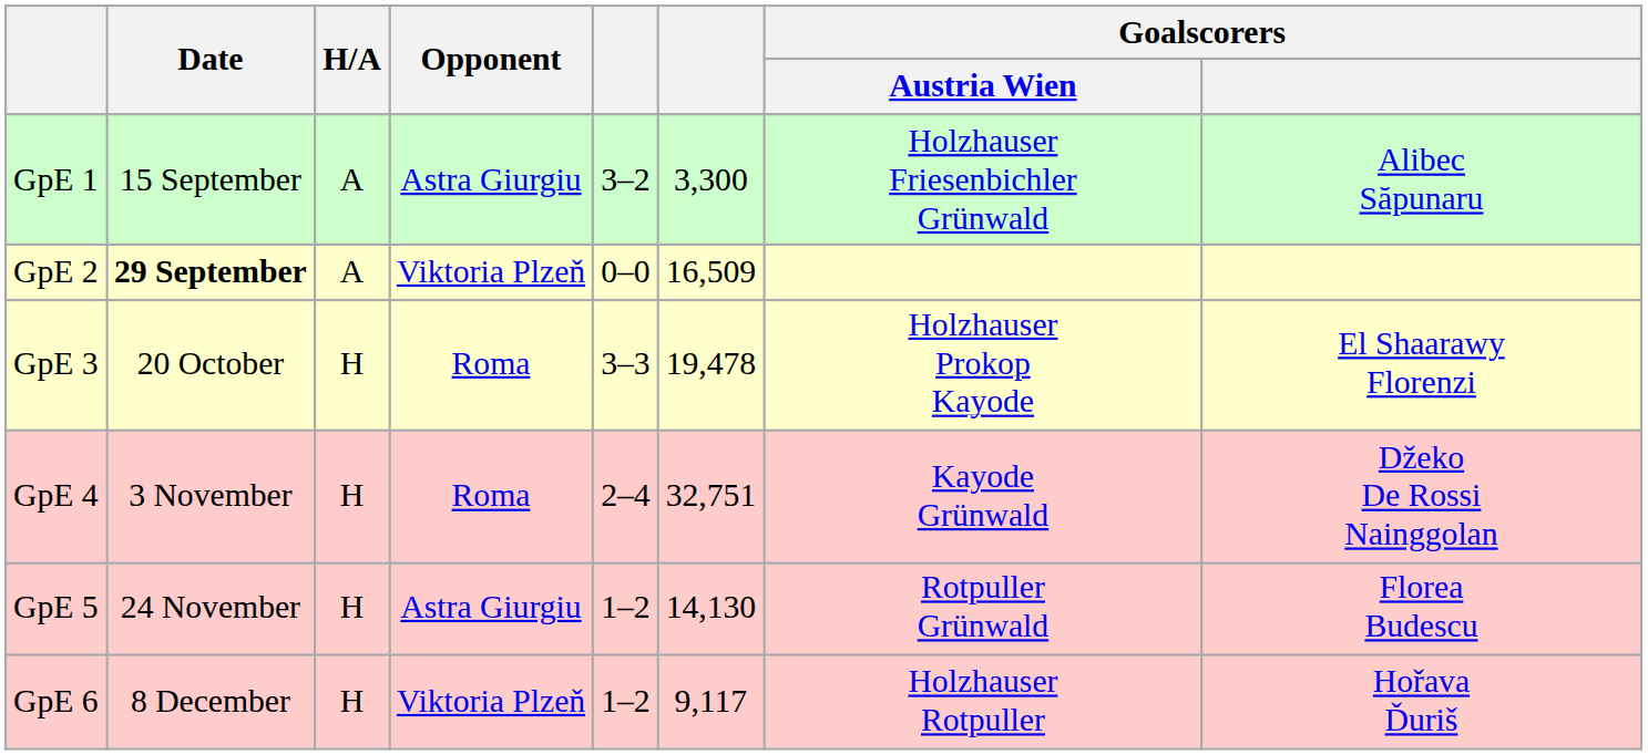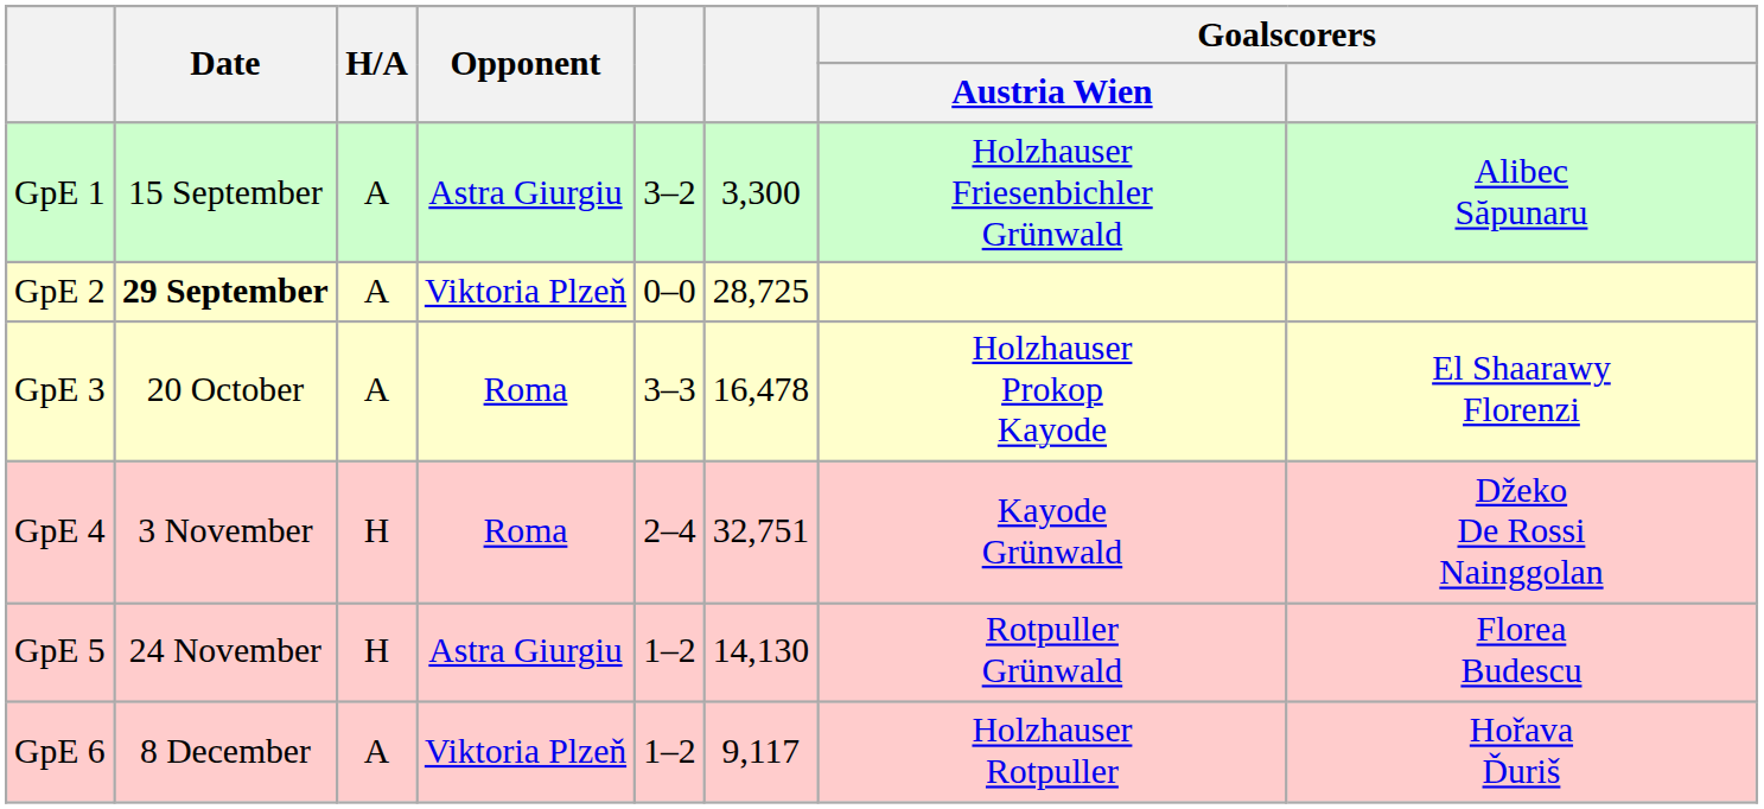 <table class="wikitable" Style="text-align: center;font-size:85%">
 <tr>
 <th rowspan="2"></th>
 <th rowspan="2" style="width:80px">Date</th>
 <th rowspan="2">H/A</th>
 <th rowspan="2">Opponent</th>
 <th rowspan="2"><br></th>
 <th rowspan="2"></th>
 <th colspan="2">Goalscorers</th>
 </tr>
 <tr>
 <th style="width:175px"><a href='#'>Austria Wien</a></th>
 <th style="width:175px"></th>
 </tr>
 <tr style="background:#cfc">
 <td>GpE 1</td>
 <td>15 September</td>
 <td>A</td>
 <td><a href='#'>Astra Giurgiu</a></td>
 <td>3–2</td>
 <td>3,300</td>
 <td><a href='#'>Holzhauser</a>  <br> <a href='#'>Friesenbichler</a>  <br> <a href='#'>Grünwald</a> </td>
 <td><a href='#'>Alibec</a>  <br> <a href='#'>Săpunaru</a> </td>
 </tr>
 <tr style="background:#FFFFCC">
 <td>GpE 2</td>
 <td><strong>29 September</strong></td>
 <td>A</td>
 <td><a href='#'>Viktoria Plzeň</a></td>
 <td>0–0</td>
-<td>16,509</td>
+<td>28,725</td>
 <td></td>
 <td></td>
 </tr>
 <tr style="background:#FFFFCC">
 <td>GpE 3</td>
 <td>20 October</td>
-<td>H</td>
+<td>A</td>
 <td><a href='#'>Roma</a></td>
 <td>3–3</td>
-<td>19,478</td>
+<td>16,478</td>
 <td><a href='#'>Holzhauser</a>  <br> <a href='#'>Prokop</a>  <br> <a href='#'>Kayode</a> </td>
 <td><a href='#'>El Shaarawy</a>  <br> <a href='#'>Florenzi</a> </td>
 </tr>
 <tr style="background:#fcc">
 <td>GpE 4</td>
 <td>3 November</td>
 <td>H</td>
 <td><a href='#'>Roma</a></td>
 <td>2–4</td>
 <td>32,751</td>
 <td><a href='#'>Kayode</a>  <br> <a href='#'>Grünwald</a> </td>
 <td><a href='#'>Džeko</a>  <br> <a href='#'>De Rossi</a>  <br> <a href='#'>Nainggolan</a> </td>
 </tr>
 <tr style="background:#fcc">
 <td>GpE 5</td>
 <td>24 November</td>
 <td>H</td>
 <td><a href='#'>Astra Giurgiu</a></td>
 <td>1–2</td>
 <td>14,130</td>
 <td><a href='#'>Rotpuller</a>  <br> <a href='#'>Grünwald</a> </td>
 <td><a href='#'>Florea</a>  <br> <a href='#'>Budescu</a> </td>
 </tr>
 <tr style="background:#fcc">
 <td>GpE 6</td>
 <td>8 December</td>
-<td>H</td>
+<td>A</td>
 <td><a href='#'>Viktoria Plzeň</a></td>
 <td>1–2</td>
 <td>9,117</td>
 <td><a href='#'>Holzhauser</a>  <br> <a href='#'>Rotpuller</a> </td>
 <td><a href='#'>Hořava</a>  <br> <a href='#'>Ďuriš</a> </td>
 </tr>
 </table>
